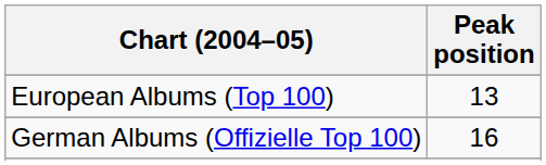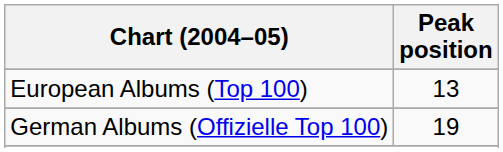 <table class="wikitable sortable">
 <tr>
 <th>Chart (2004–05)</th>
 <th>Peak<br>position</th>
 </tr>
 <tr>
 </tr>
 <tr>
 </tr>
 <tr>
 </tr>
 <tr>
 <td align="left">European Albums (<a href='#'>Top 100</a>)</td>
 <td align="center">13</td>
 </tr>
 <tr>
 </tr>
 <tr>
 <td align="left">German Albums (<a href='#'>Offizielle Top 100</a>)</td>
-<td align="center">16</td>
+<td align="center">19</td>
 </tr>
 <tr>
 </tr>
 <tr>
 </tr>
 <tr>
 </tr>
 <tr>
 </tr>
 <tr>
 </tr>
 <tr>
 </tr>
 </table>
